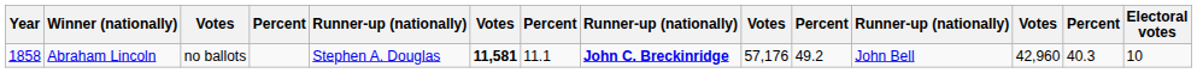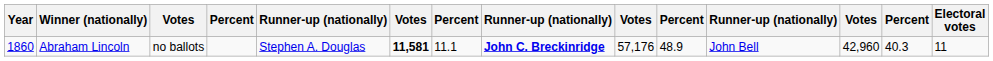 <table class="wikitable sortable">
 <tr>
 <th data-sort-type="number">Year</th>
 <th>Winner (nationally)</th>
 <th data-sort-type="number">Votes</th>
 <th data-sort-type="number">Percent</th>
 <th>Runner-up (nationally)</th>
 <th data-sort-type="number">Votes</th>
 <th data-sort-type="number">Percent</th>
 <th>Runner-up (nationally)</th>
 <th data-sort-type="number">Votes</th>
 <th data-sort-type="number">Percent</th>
 <th>Runner-up (nationally)</th>
 <th data-sort-type="number">Votes</th>
 <th data-sort-type="number">Percent</th>
 <th data-sort-type="number">Electoral<br>votes</th>
 </tr>
 <tr>
-<td style"text-align:left"><a href='#'>1858</a></td>
+<td style"text-align:left"><a href='#'>1860</a></td>
 <td><a href='#'>Abraham Lincoln</a></td>
 <td>no ballots</td>
 <td></td>
 <td><a href='#'>Stephen A. Douglas</a></td>
 <td><strong>11,581</strong></td>
 <td>11.1</td>
 <td><strong><a href='#'>John C. Breckinridge</a></strong></td>
 <td>57,176</td>
-<td>49.2</td>
+<td>48.9</td>
 <td><a href='#'>John Bell</a></td>
 <td>42,960</td>
 <td>40.3</td>
-<td>10</td>
+<td>11</td>
 </tr>
 </table>
